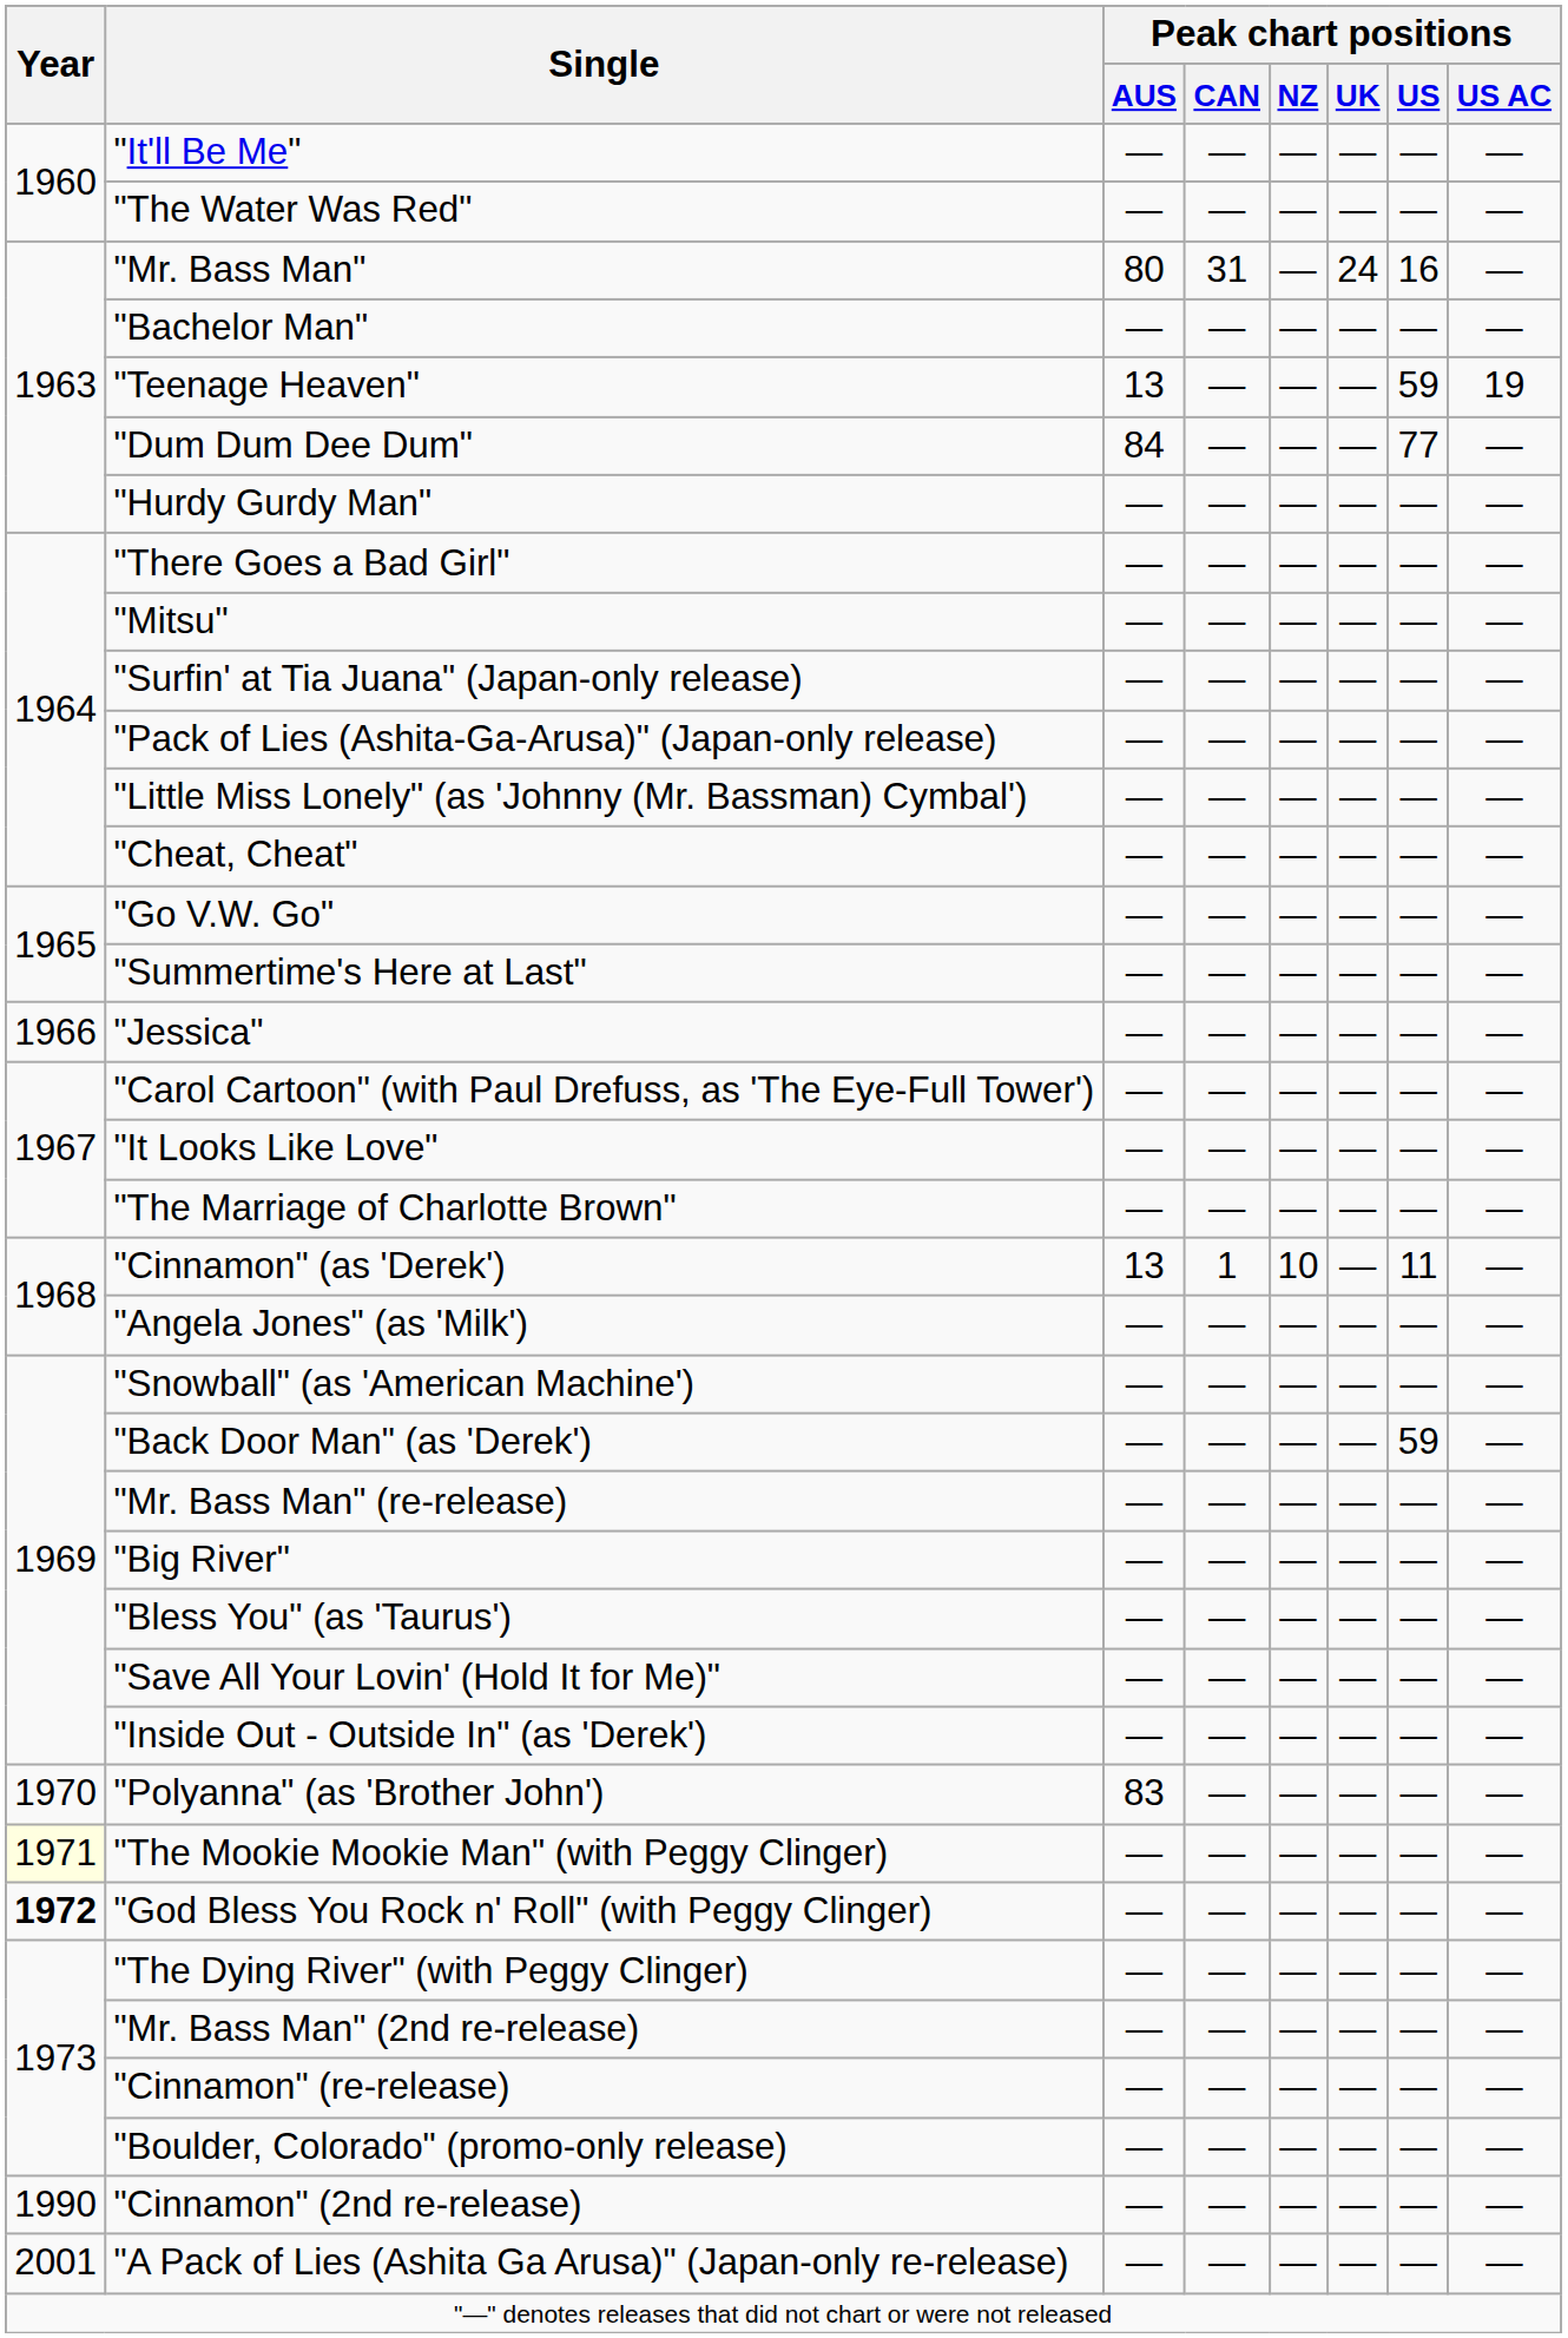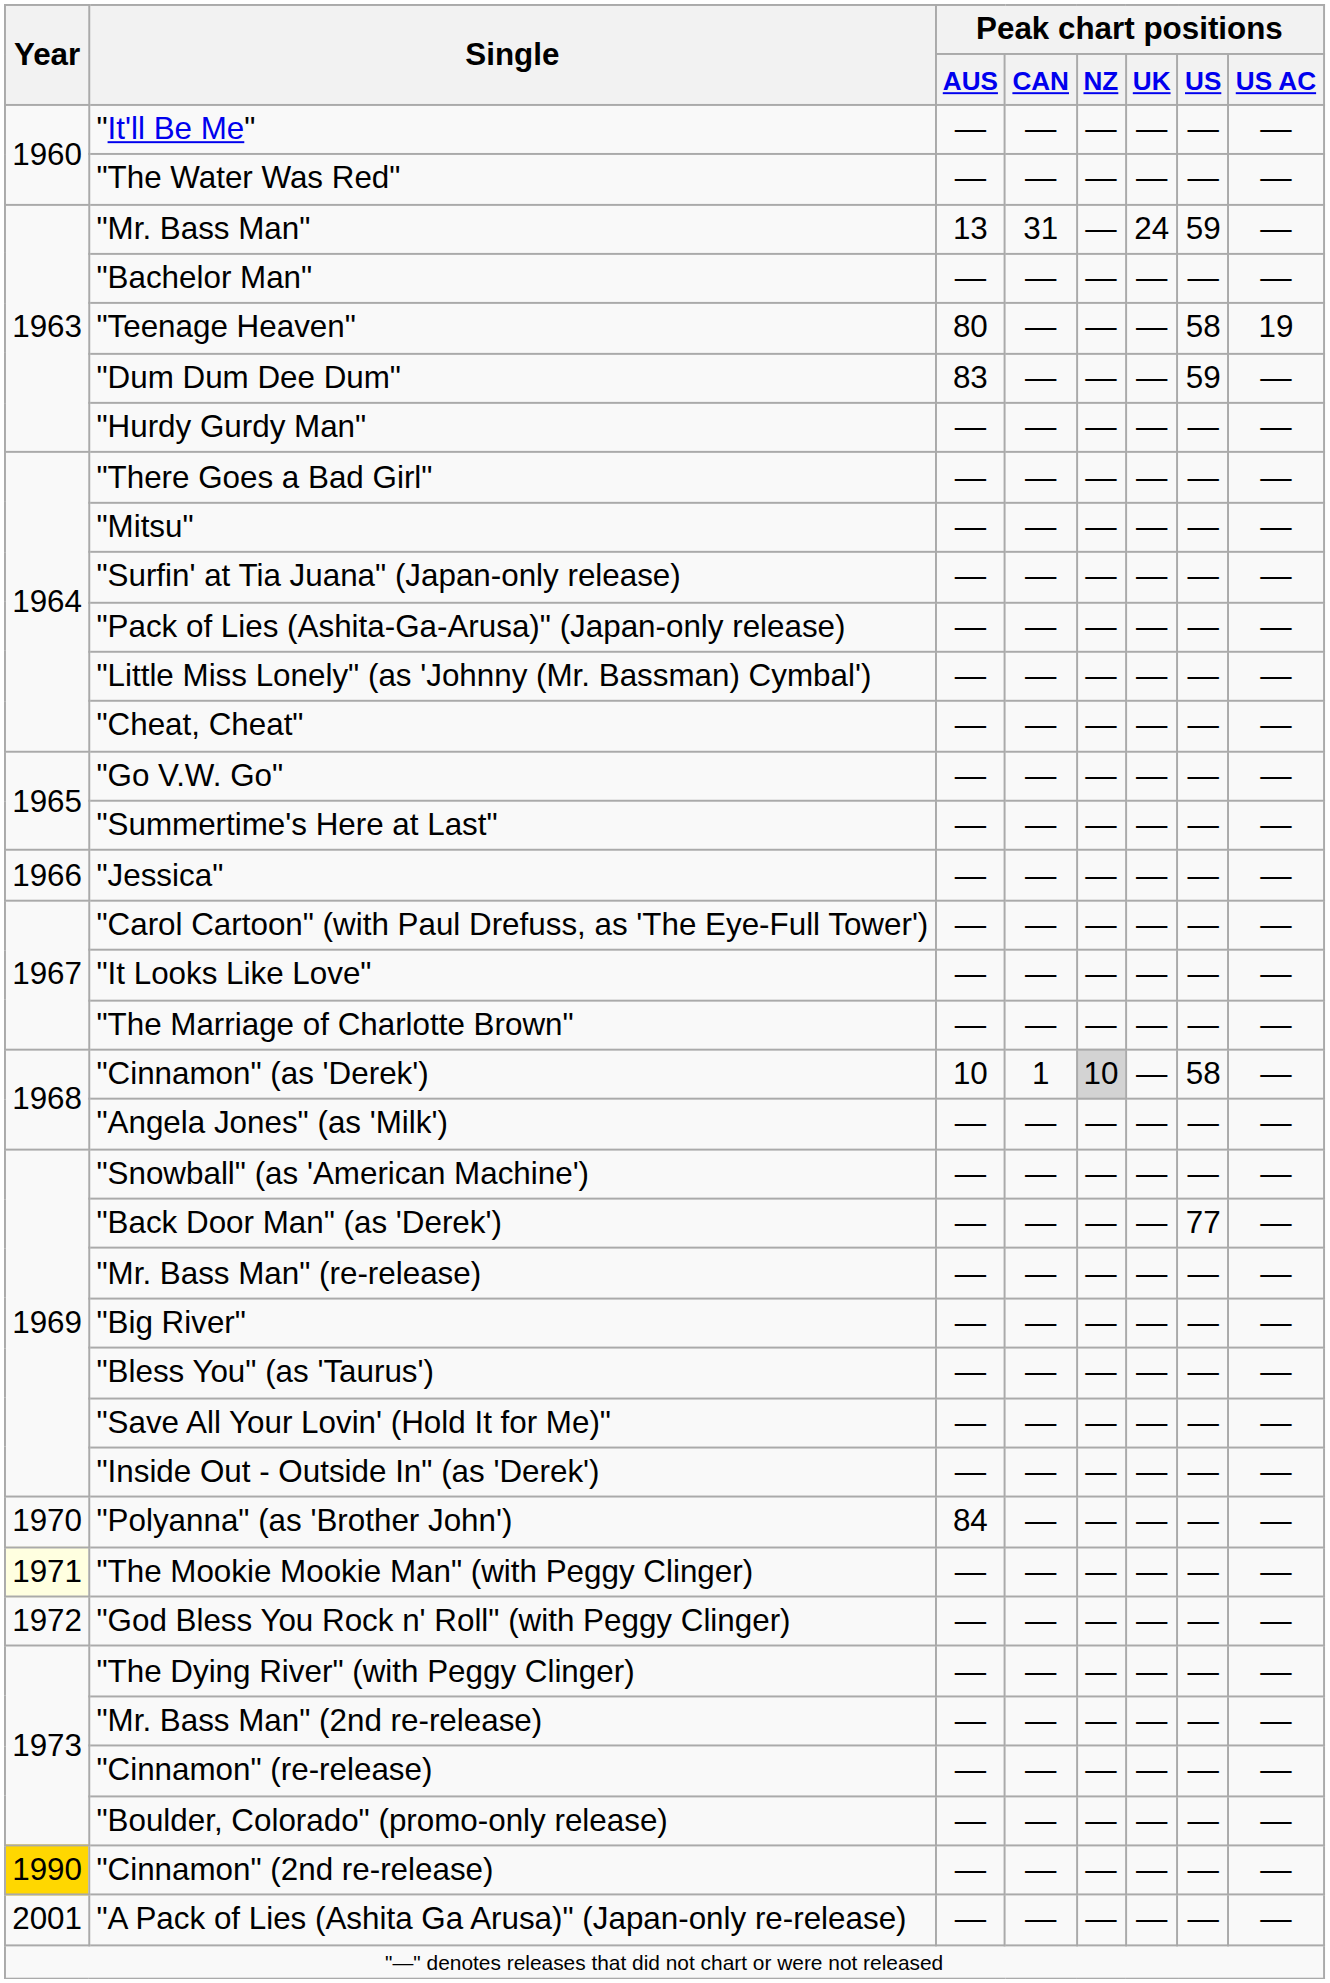 <table class="wikitable" style="text-align:center">
 <tr>
 <th rowspan="2">Year</th>
 <th rowspan="2">Single</th>
 <th colspan="6">Peak chart positions</th>
 </tr>
 <tr>
 <th><small><a href='#'>AUS</a></small><br></th>
 <th><small><a href='#'>CAN</a></small><br></th>
 <th><small><a href='#'>NZ</a></small><br></th>
 <th><small><a href='#'>UK</a></small><br></th>
 <th><small><a href='#'>US</a></small><br></th>
 <th><small><a href='#'>US AC</a></small><br></th>
 </tr>
 <tr>
 <td rowspan="2">1960</td>
 <td align="left">"<a href='#'>It'll Be Me</a>"</td>
 <td>—</td>
 <td>—</td>
 <td>—</td>
 <td>—</td>
 <td>—</td>
 <td>—</td>
 </tr>
 <tr>
 <td align="left">"The Water Was Red"</td>
 <td>—</td>
 <td>—</td>
 <td>—</td>
 <td>—</td>
 <td>—</td>
 <td>—</td>
 </tr>
 <tr>
 <td rowspan="5">1963</td>
 <td align="left">"Mr. Bass Man"</td>
-<td>80</td>
+<td>13</td>
 <td>31</td>
 <td>—</td>
 <td>24</td>
-<td>16</td>
+<td>59</td>
 <td>—</td>
 </tr>
 <tr>
 <td align="left">"Bachelor Man"</td>
 <td>—</td>
 <td>—</td>
 <td>—</td>
 <td>—</td>
 <td>—</td>
 <td>—</td>
 </tr>
 <tr>
 <td align="left">"Teenage Heaven"</td>
-<td>13</td>
+<td>80</td>
+<td>—</td>
+<td>—</td>
+<td>—</td>
+<td>58</td>
+<td>19</td>
+</tr>
+<tr>
+<td align="left">"Dum Dum Dee Dum"</td>
+<td>83</td>
 <td>—</td>
 <td>—</td>
 <td>—</td>
 <td>59</td>
-<td>19</td>
-</tr>
-<tr>
-<td align="left">"Dum Dum Dee Dum"</td>
-<td>84</td>
-<td>—</td>
-<td>—</td>
-<td>—</td>
-<td>77</td>
 <td>—</td>
 </tr>
 <tr>
 <td align="left">"Hurdy Gurdy Man"</td>
 <td>—</td>
 <td>—</td>
 <td>—</td>
 <td>—</td>
 <td>—</td>
 <td>—</td>
 </tr>
 <tr>
 <td rowspan="6">1964</td>
 <td align="left">"There Goes a Bad Girl"</td>
 <td>—</td>
 <td>—</td>
 <td>—</td>
 <td>—</td>
 <td>—</td>
 <td>—</td>
 </tr>
 <tr>
 <td align="left">"Mitsu"</td>
 <td>—</td>
 <td>—</td>
 <td>—</td>
 <td>—</td>
 <td>—</td>
 <td>—</td>
 </tr>
 <tr>
 <td align="left">"Surfin' at Tia Juana" (Japan-only release)</td>
 <td>—</td>
 <td>—</td>
 <td>—</td>
 <td>—</td>
 <td>—</td>
 <td>—</td>
 </tr>
 <tr>
 <td align="left">"Pack of Lies (Ashita-Ga-Arusa)" (Japan-only release)</td>
 <td>—</td>
 <td>—</td>
 <td>—</td>
 <td>—</td>
 <td>—</td>
 <td>—</td>
 </tr>
 <tr>
 <td align="left">"Little Miss Lonely" (as 'Johnny (Mr. Bassman) Cymbal')</td>
 <td>—</td>
 <td>—</td>
 <td>—</td>
 <td>—</td>
 <td>—</td>
 <td>—</td>
 </tr>
 <tr>
 <td align="left">"Cheat, Cheat"</td>
 <td>—</td>
 <td>—</td>
 <td>—</td>
 <td>—</td>
 <td>—</td>
 <td>—</td>
 </tr>
 <tr>
 <td rowspan="2">1965</td>
 <td align="left">"Go V.W. Go"</td>
 <td>—</td>
 <td>—</td>
 <td>—</td>
 <td>—</td>
 <td>—</td>
 <td>—</td>
 </tr>
 <tr>
 <td align="left">"Summertime's Here at Last"</td>
 <td>—</td>
 <td>—</td>
 <td>—</td>
 <td>—</td>
 <td>—</td>
 <td>—</td>
 </tr>
 <tr>
 <td>1966</td>
 <td align="left">"Jessica"</td>
 <td>—</td>
 <td>—</td>
 <td>—</td>
 <td>—</td>
 <td>—</td>
 <td>—</td>
 </tr>
 <tr>
 <td rowspan="3">1967</td>
 <td align="left">"Carol Cartoon" (with Paul Drefuss, as 'The Eye-Full Tower')</td>
 <td>—</td>
 <td>—</td>
 <td>—</td>
 <td>—</td>
 <td>—</td>
 <td>—</td>
 </tr>
 <tr>
 <td align="left">"It Looks Like Love"</td>
 <td>—</td>
 <td>—</td>
 <td>—</td>
 <td>—</td>
 <td>—</td>
 <td>—</td>
 </tr>
 <tr>
 <td align="left">"The Marriage of Charlotte Brown"</td>
 <td>—</td>
 <td>—</td>
 <td>—</td>
 <td>—</td>
 <td>—</td>
 <td>—</td>
 </tr>
 <tr>
 <td rowspan="2">1968</td>
 <td align="left">"Cinnamon" (as 'Derek')</td>
-<td>13</td>
+<td>10</td>
 <td>1</td>
-<td>10</td>
+<td style="background: lightgrey;">10</td>
 <td>—</td>
-<td>11</td>
+<td>58</td>
 <td>—</td>
 </tr>
 <tr>
 <td align="left">"Angela Jones" (as 'Milk')</td>
 <td>—</td>
 <td>—</td>
 <td>—</td>
 <td>—</td>
 <td>—</td>
 <td>—</td>
 </tr>
 <tr>
 <td rowspan="7">1969</td>
 <td align="left">"Snowball" (as 'American Machine')</td>
 <td>—</td>
 <td>—</td>
 <td>—</td>
 <td>—</td>
 <td>—</td>
 <td>—</td>
 </tr>
 <tr>
 <td align="left">"Back Door Man" (as 'Derek')</td>
 <td>—</td>
 <td>—</td>
 <td>—</td>
 <td>—</td>
-<td>59</td>
+<td>77</td>
 <td>—</td>
 </tr>
 <tr>
 <td align="left">"Mr. Bass Man" (re-release)</td>
 <td>—</td>
 <td>—</td>
 <td>—</td>
 <td>—</td>
 <td>—</td>
 <td>—</td>
 </tr>
 <tr>
 <td align="left">"Big River"</td>
 <td>—</td>
 <td>—</td>
 <td>—</td>
 <td>—</td>
 <td>—</td>
 <td>—</td>
 </tr>
 <tr>
 <td align="left">"Bless You" (as 'Taurus')</td>
 <td>—</td>
 <td>—</td>
 <td>—</td>
 <td>—</td>
 <td>—</td>
 <td>—</td>
 </tr>
 <tr>
 <td align="left">"Save All Your Lovin' (Hold It for Me)"</td>
 <td>—</td>
 <td>—</td>
 <td>—</td>
 <td>—</td>
 <td>—</td>
 <td>—</td>
 </tr>
 <tr>
 <td align="left">"Inside Out - Outside In" (as 'Derek')</td>
 <td>—</td>
 <td>—</td>
 <td>—</td>
 <td>—</td>
 <td>—</td>
 <td>—</td>
 </tr>
 <tr>
 <td>1970</td>
 <td align="left">"Polyanna" (as 'Brother John')</td>
-<td>83</td>
+<td>84</td>
 <td>—</td>
 <td>—</td>
 <td>—</td>
 <td>—</td>
 <td>—</td>
 </tr>
 <tr>
 <td style="background: lightyellow;">1971</td>
 <td align="left">"The Mookie Mookie Man" (with Peggy Clinger)</td>
 <td>—</td>
 <td>—</td>
 <td>—</td>
 <td>—</td>
 <td>—</td>
 <td>—</td>
 </tr>
 <tr>
-<td><strong>1972</strong></td>
+<td>1972</td>
 <td align="left">"God Bless You Rock n' Roll" (with Peggy Clinger)</td>
 <td>—</td>
 <td>—</td>
 <td>—</td>
 <td>—</td>
 <td>—</td>
 <td>—</td>
 </tr>
 <tr>
 <td rowspan="4">1973</td>
 <td align="left">"The Dying River" (with Peggy Clinger)</td>
 <td>—</td>
 <td>—</td>
 <td>—</td>
 <td>—</td>
 <td>—</td>
 <td>—</td>
 </tr>
 <tr>
 <td align="left">"Mr. Bass Man" (2nd re-release)</td>
 <td>—</td>
 <td>—</td>
 <td>—</td>
 <td>—</td>
 <td>—</td>
 <td>—</td>
 </tr>
 <tr>
 <td align="left">"Cinnamon" (re-release)</td>
 <td>—</td>
 <td>—</td>
 <td>—</td>
 <td>—</td>
 <td>—</td>
 <td>—</td>
 </tr>
 <tr>
 <td align="left">"Boulder, Colorado" (promo-only release)</td>
 <td>—</td>
 <td>—</td>
 <td>—</td>
 <td>—</td>
 <td>—</td>
 <td>—</td>
 </tr>
 <tr>
-<td>1990</td>
+<td style="background: gold;">1990</td>
 <td align="left">"Cinnamon" (2nd re-release)</td>
 <td>—</td>
 <td>—</td>
 <td>—</td>
 <td>—</td>
 <td>—</td>
 <td>—</td>
 </tr>
 <tr>
 <td>2001</td>
 <td align="left">"A Pack of Lies (Ashita Ga Arusa)" (Japan-only re-release)</td>
 <td>—</td>
 <td>—</td>
 <td>—</td>
 <td>—</td>
 <td>—</td>
 <td>—</td>
 </tr>
 <tr>
 <td colspan="8" style="font-size:8pt">"—" denotes releases that did not chart or were not released</td>
 </tr>
 </table>
